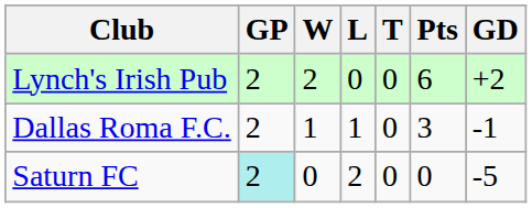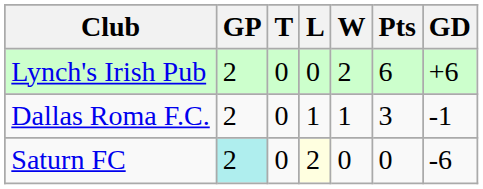 <table class="wikitable">
 <tr>
 <th>Club</th>
 <th>GP</th>
+<th>T</th>
+<th>L</th>
 <th>W</th>
-<th>L</th>
-<th>T</th>
 <th>Pts</th>
 <th>GD</th>
 </tr>
 <tr bgcolor=#ccffcc>
 <td><a href='#'>Lynch's Irish Pub</a></td>
 <td>2</td>
-<td>2</td>
 <td>0</td>
 <td>0</td>
+<td>2</td>
 <td>6</td>
-<td>+2</td>
+<td>+6</td>
 </tr>
 <tr>
 <td><a href='#'>Dallas Roma F.C.</a></td>
 <td>2</td>
+<td>0</td>
 <td>1</td>
 <td>1</td>
-<td>0</td>
 <td>3</td>
 <td>-1</td>
 </tr>
 <tr>
 <td><a href='#'>Saturn FC</a></td>
 <td style="background: paleturquoise;">2</td>
 <td>0</td>
-<td>2</td>
+<td style="background: lightyellow;">2</td>
 <td>0</td>
 <td>0</td>
-<td>-5</td>
+<td>-6</td>
 </tr>
 </table>
